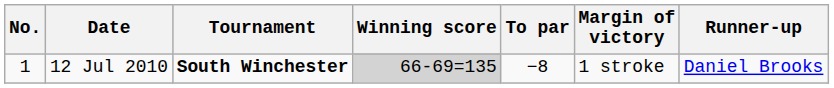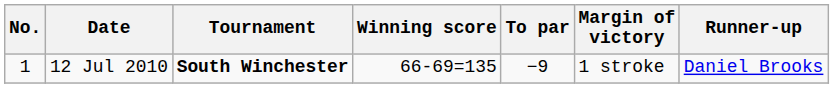 <table class="wikitable" style="font-size:95%;">
 <tr>
 <th>No.</th>
 <th>Date</th>
 <th>Tournament</th>
 <th>Winning score</th>
 <th>To par</th>
 <th>Margin of<br>victory</th>
 <th>Runner-up</th>
 </tr>
 <tr>
 <td align=center>1</td>
 <td align=right>12 Jul 2010</td>
 <td><strong>South Winchester</strong></td>
-<td align=right style="background: lightgrey;">66-69=135</td>
-<td align=center>−8</td>
+<td align=right>66-69=135</td>
+<td align=center>−9</td>
 <td>1 stroke</td>
 <td> <a href='#'>Daniel Brooks</a></td>
 </tr>
 </table>
